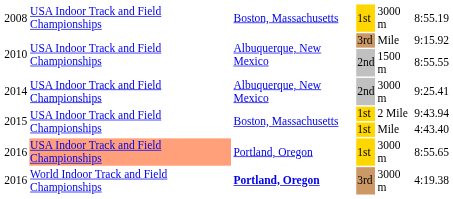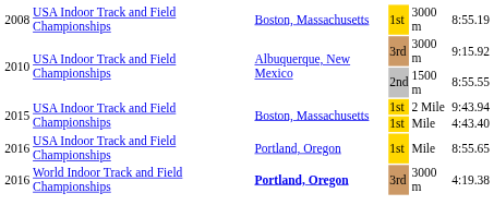 <table>
 <tr>
 <td>2008</td>
 <td><a href='#'>USA Indoor Track and Field Championships</a></td>
 <td><a href='#'>Boston, Massachusetts</a></td>
 <td bgcolor=gold>1st</td>
 <td>3000 m</td>
 <td>8:55.19</td>
 </tr>
 <tr>
 <td rowspan=2>2010</td>
 <td rowspan=2><a href='#'>USA Indoor Track and Field Championships</a></td>
 <td rowspan=2><a href='#'>Albuquerque, New Mexico</a></td>
 <td style="background:#c96;">3rd</td>
-<td>Mile</td>
+<td>3000 m</td>
 <td>9:15.92</td>
 </tr>
 <tr>
 <td style="background:silver;">2nd</td>
 <td>1500 m</td>
 <td>8:55.55</td>
-</tr>
-<tr>
-<td>2014</td>
-<td><a href='#'>USA Indoor Track and Field Championships</a></td>
-<td><a href='#'>Albuquerque, New Mexico</a></td>
-<td style="background:silver;">2nd</td>
-<td>3000 m</td>
-<td>9:25.41</td>
 </tr>
 <tr>
 <td rowspan=2>2015</td>
 <td rowspan=2><a href='#'>USA Indoor Track and Field Championships</a></td>
 <td rowspan=2><a href='#'>Boston, Massachusetts</a></td>
 <td bgcolor=gold>1st</td>
 <td>2 Mile</td>
 <td>9:43.94</td>
 </tr>
 <tr>
 <td bgcolor=gold>1st</td>
 <td>Mile</td>
 <td>4:43.40</td>
 </tr>
 <tr>
 <td>2016</td>
-<td style="background: lightsalmon;"><a href='#'>USA Indoor Track and Field Championships</a></td>
+<td><a href='#'>USA Indoor Track and Field Championships</a></td>
 <td><a href='#'>Portland, Oregon</a></td>
 <td bgcolor=gold>1st</td>
-<td>3000 m</td>
+<td>Mile</td>
 <td>8:55.65</td>
 </tr>
 <tr>
 <td>2016</td>
 <td><a href='#'>World Indoor Track and Field Championships</a></td>
 <td><strong><a href='#'>Portland, Oregon</a></strong></td>
 <td style="background:#c96;">3rd</td>
 <td>3000 m</td>
 <td>4:19.38</td>
 </tr>
 </table>
